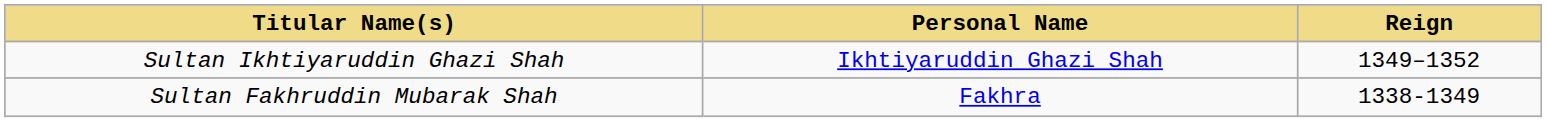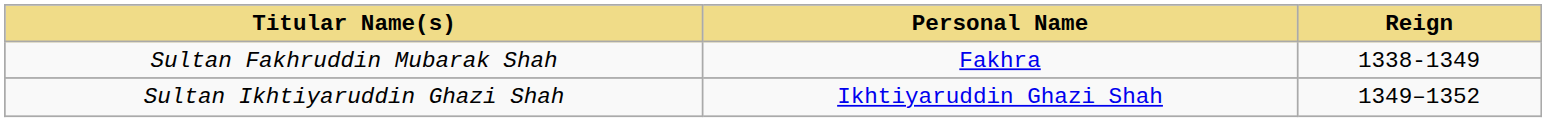 <table class="wikitable" width="100%">
 <tr>
 <th style="background-color:#F0DC88" width="20%">Titular Name(s)</th>
 <th style="background-color:#F0DC88" width="17%">Personal Name</th>
 <th style="background-color:#F0DC88" width="7%">Reign</th>
 </tr>
 <tr>
+<td align="center"><em>Sultan Fakhruddin Mubarak Shah</em><br><small></small></td>
+<td align="center"><a href='#'>Fakhra</a><br><small></small></td>
+<td align="center">1338-1349</td>
+</tr>
+<tr>
 <td align="center"><em>Sultan Ikhtiyaruddin Ghazi Shah</em><br><small></small></td>
 <td align="center"><a href='#'>Ikhtiyaruddin Ghazi Shah</a><br><small></small></td>
 <td align="center">1349–1352</td>
 </tr>
-<tr>
-<td align="center"><em>Sultan Fakhruddin Mubarak Shah</em><br><small></small></td>
-<td align="center"><a href='#'>Fakhra</a><br><small></small></td>
-<td align="center">1338-1349</td>
-</tr>
 </table>
